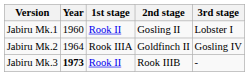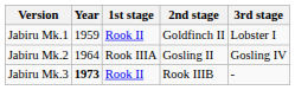 <table class="wikitable">
 <tr>
 <th>Version</th>
 <th>Year</th>
 <th>1st stage</th>
 <th>2nd stage</th>
 <th>3rd stage</th>
 </tr>
 <tr>
 <td>Jabiru Mk.1</td>
-<td>1960</td>
+<td>1959</td>
 <td><a href='#'>Rook II</a></td>
-<td>Gosling II</td>
+<td>Goldfinch II</td>
 <td>Lobster I</td>
 </tr>
 <tr>
 <td>Jabiru Mk.2</td>
 <td>1964</td>
 <td>Rook IIIA</td>
-<td>Goldfinch II</td>
+<td>Gosling II</td>
 <td>Gosling IV</td>
 </tr>
 <tr>
 <td>Jabiru Mk.3</td>
 <td><strong>1973</strong></td>
 <td><a href='#'>Rook II</a></td>
 <td>Rook IIIB</td>
 <td>-</td>
 </tr>
 </table>
